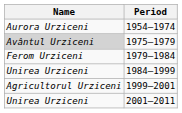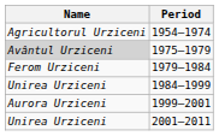 <table class="wikitable" style="text-align: left">
 <tr>
 <th>Name</th>
 <th>Period</th>
 </tr>
 <tr>
-<td align=left><em>Aurora Urziceni</em></td>
+<td align=left><em>Agricultorul Urziceni</em></td>
 <td>1954–1974</td>
 </tr>
 <tr>
 <td align=left style="background: lightgrey;"><em>Avântul Urziceni</em></td>
 <td>1975–1979</td>
 </tr>
 <tr>
 <td align=left><em>Ferom Urziceni</em></td>
 <td>1979–1984</td>
 </tr>
 <tr>
 <td align=left><em>Unirea Urziceni</em></td>
 <td>1984–1999</td>
 </tr>
 <tr>
-<td align=left><em>Agricultorul Urziceni</em></td>
+<td align=left><em>Aurora Urziceni</em></td>
 <td>1999–2001</td>
 </tr>
 <tr>
 <td align=left><em>Unirea Urziceni</em></td>
 <td>2001–2011</td>
 </tr>
 </table>
